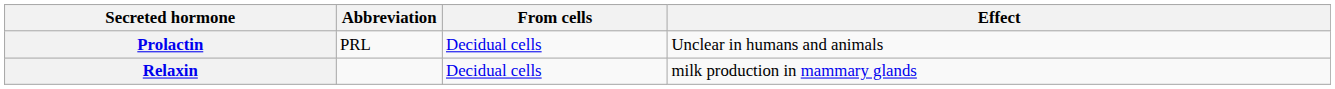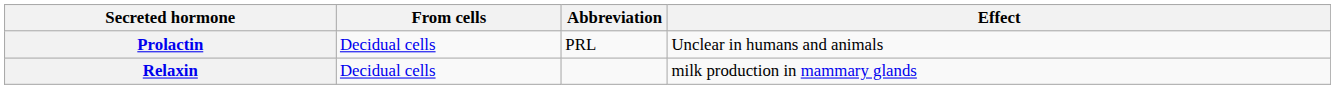 <table class="wikitable" width=100%>
 <tr>
 <th width=25%>Secreted hormone</th>
+<th width=17%>From cells</th>
 <th width=8%>Abbreviation</th>
-<th width=17%>From cells</th>
 <th>Effect</th>
 </tr>
 <tr>
 <th><a href='#'>Prolactin</a></th>
+<td><a href='#'>Decidual cells</a></td>
 <td>PRL</td>
-<td><a href='#'>Decidual cells</a></td>
 <td>Unclear in humans and animals</td>
 </tr>
 <tr>
 <th><a href='#'>Relaxin</a></th>
+<td><a href='#'>Decidual cells</a></td>
 <td></td>
-<td><a href='#'>Decidual cells</a></td>
 <td>milk production in <a href='#'>mammary glands</a></td>
 </tr>
 </table>
